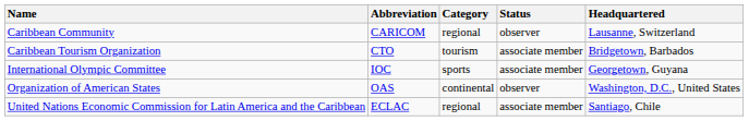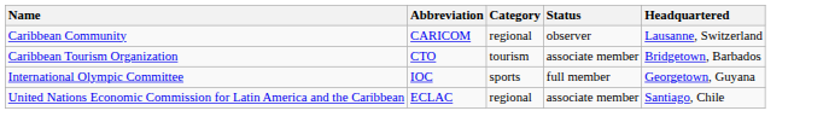 <table class="sortable wikitable">
 <tr>
 <th style="text-align: left">Name</th>
 <th style="text-align: left">Abbreviation</th>
 <th style="text-align: left">Category</th>
 <th style="text-align: left">Status</th>
 <th style="text-align: left">Headquartered</th>
 </tr>
 <tr>
 <td><a href='#'>Caribbean Community</a></td>
 <td><a href='#'>CARICOM</a></td>
 <td>regional</td>
 <td>observer</td>
 <td><a href='#'>Lausanne</a>, Switzerland</td>
 </tr>
 <tr>
 <td><a href='#'>Caribbean Tourism Organization</a></td>
 <td><a href='#'>CTO</a></td>
 <td>tourism</td>
 <td>associate member</td>
 <td><a href='#'>Bridgetown</a>, Barbados</td>
 </tr>
 <tr>
 <td><a href='#'>International Olympic Committee</a></td>
 <td><a href='#'>IOC</a></td>
 <td>sports</td>
-<td>associate member</td>
+<td>full member</td>
 <td><a href='#'>Georgetown</a>, Guyana</td>
-</tr>
-<tr>
-<td><a href='#'>Organization of American States</a></td>
-<td><a href='#'>OAS</a></td>
-<td>continental</td>
-<td>observer</td>
-<td><a href='#'>Washington, D.C.</a>, United States</td>
 </tr>
 <tr>
 <td><a href='#'>United Nations Economic Commission for Latin America and the Caribbean</a></td>
 <td><a href='#'>ECLAC</a></td>
 <td>regional</td>
 <td>associate member</td>
 <td><a href='#'>Santiago</a>, Chile</td>
 </tr>
 </table>
